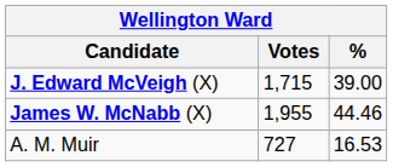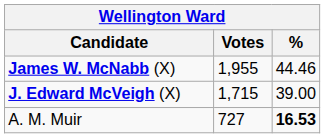 <table class="wikitable">
 <tr>
 <th colspan="3"><a href='#'>Wellington Ward</a></th>
 </tr>
 <tr>
 <th style="width: 200px">Candidate</th>
 <th style="width: 50px">Votes</th>
 <th style="width: 40px">%</th>
 </tr>
 <tr>
+<td><strong><a href='#'>James W. McNabb</a></strong> (X)</td>
+<td>1,955</td>
+<td>44.46</td>
+</tr>
+<tr>
 <td><strong><a href='#'>J. Edward McVeigh</a></strong> (X)</td>
 <td>1,715</td>
 <td>39.00</td>
 </tr>
 <tr>
-<td><strong><a href='#'>James W. McNabb</a></strong> (X)</td>
-<td>1,955</td>
-<td>44.46</td>
-</tr>
-<tr>
 <td>A. M. Muir</td>
 <td>727</td>
-<td>16.53</td>
+<td><strong>16.53</strong></td>
 </tr>
 </table>
